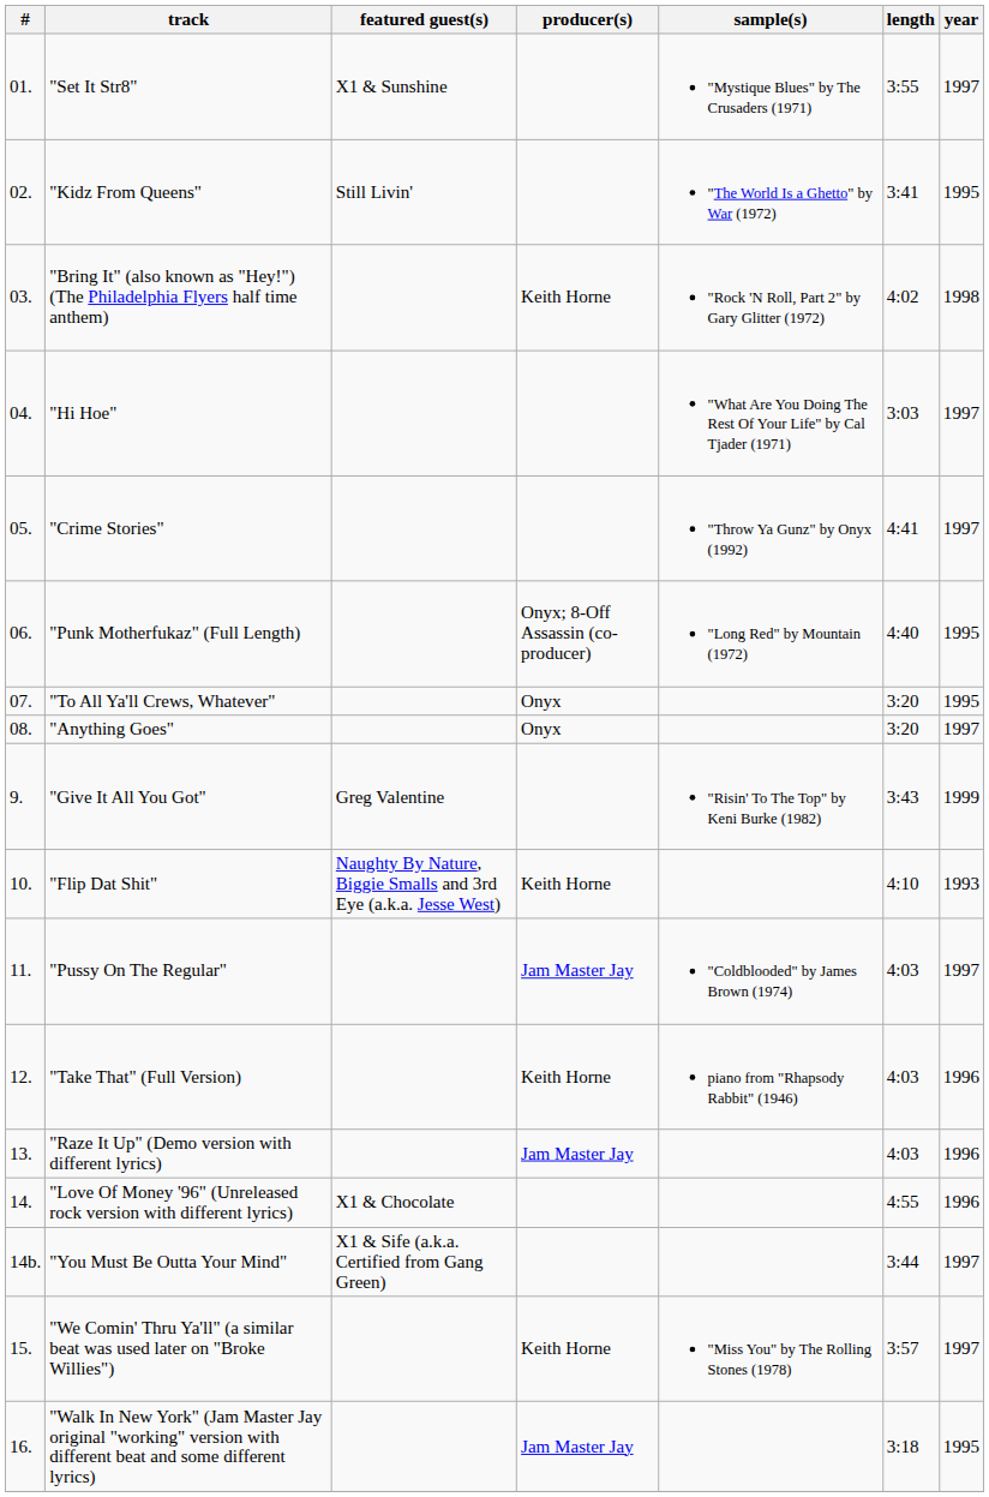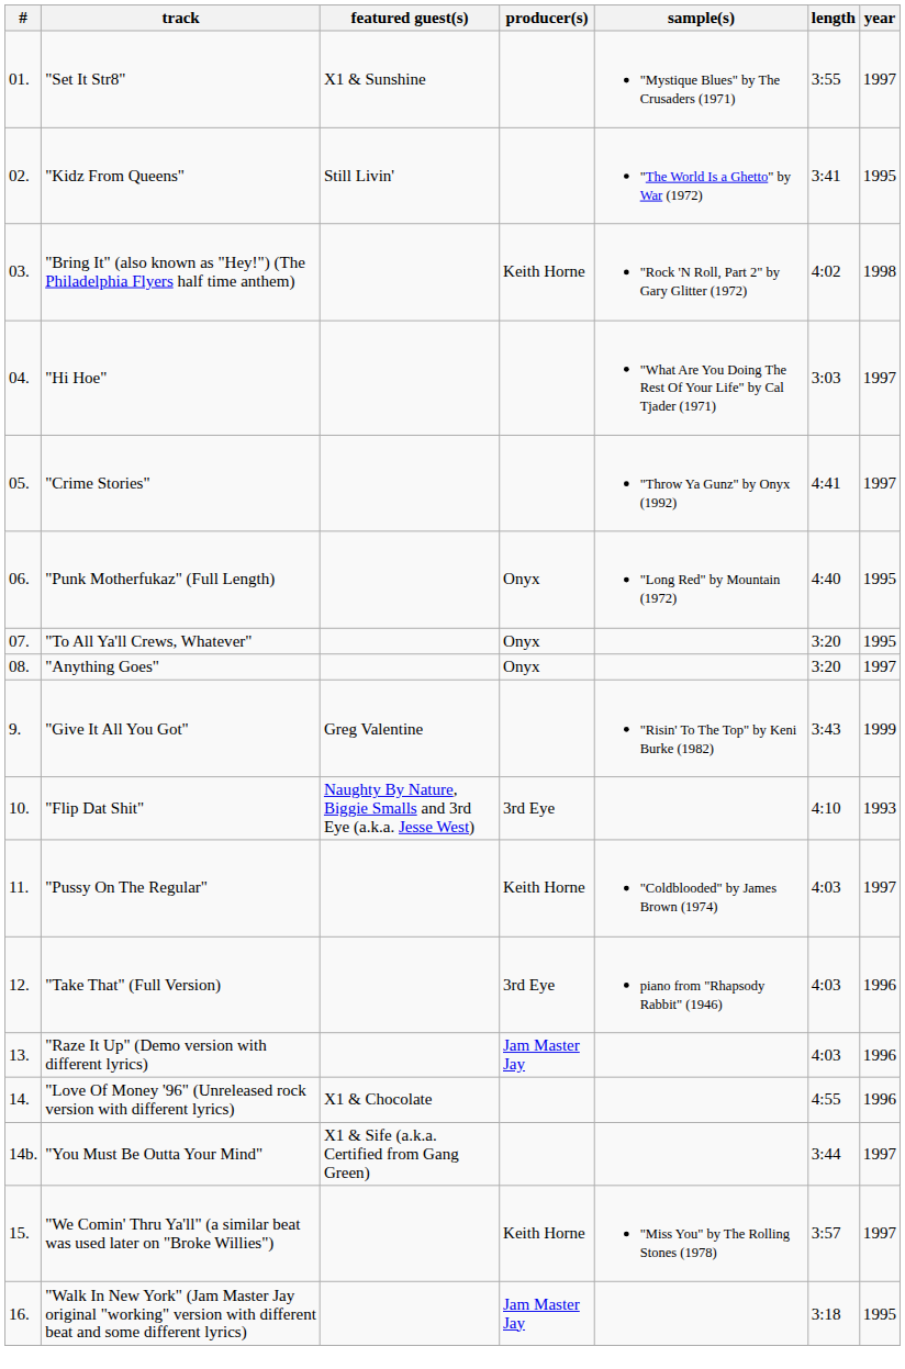 <table class="wikitable">
 <tr>
 <th>#</th>
 <th>track</th>
 <th>featured guest(s)</th>
 <th>producer(s)</th>
 <th>sample(s)</th>
 <th>length</th>
 <th>year</th>
 </tr>
 <tr>
 <td>01.</td>
 <td>"Set It Str8"</td>
 <td>X1 & Sunshine</td>
 <td></td>
 <td><br><ul><li><small>"Mystique Blues" by The Crusaders (1971)</small></li></ul></td>
 <td>3:55</td>
 <td>1997</td>
 </tr>
 <tr>
 <td>02.</td>
 <td>"Kidz From Queens"</td>
 <td>Still Livin'</td>
 <td></td>
 <td><br><ul><li><small>"<a href='#'>The World Is a Ghetto</a>" by <a href='#'>War</a> (1972)</small></li></ul></td>
 <td>3:41</td>
 <td>1995</td>
 </tr>
 <tr>
 <td>03.</td>
 <td>"Bring It" (also known as "Hey!") (The <a href='#'>Philadelphia Flyers</a> half time anthem)</td>
 <td></td>
 <td>Keith Horne</td>
 <td><br><ul><li><small>"Rock 'N Roll, Part 2" by Gary Glitter (1972)</small></li></ul></td>
 <td>4:02</td>
 <td>1998</td>
 </tr>
 <tr>
 <td>04.</td>
 <td>"Hi Hoe"</td>
 <td></td>
 <td></td>
 <td><br><ul><li><small>"What Are You Doing The Rest Of Your Life" by Cal Tjader (1971)</small></li></ul></td>
 <td>3:03</td>
 <td>1997</td>
 </tr>
 <tr>
 <td>05.</td>
 <td>"Crime Stories"</td>
 <td></td>
 <td></td>
 <td><br><ul><li><small>"Throw Ya Gunz" by Onyx (1992)</small></li></ul></td>
 <td>4:41</td>
 <td>1997</td>
 </tr>
 <tr>
 <td>06.</td>
 <td>"Punk Motherfukaz" (Full Length)</td>
 <td></td>
-<td>Onyx; 8-Off Assassin (co-producer)</td>
+<td>Onyx</td>
 <td><br><ul><li><small>"Long Red" by Mountain (1972)</small></li></ul></td>
 <td>4:40</td>
 <td>1995</td>
 </tr>
 <tr>
 <td>07.</td>
 <td>"To All Ya'll Crews, Whatever"</td>
 <td></td>
 <td>Onyx</td>
 <td></td>
 <td>3:20</td>
 <td>1995</td>
 </tr>
 <tr>
 <td>08.</td>
 <td>"Anything Goes"</td>
 <td></td>
 <td>Onyx</td>
 <td></td>
 <td>3:20</td>
 <td>1997</td>
 </tr>
 <tr>
 <td>9.</td>
 <td>"Give It All You Got"</td>
 <td>Greg Valentine</td>
 <td></td>
 <td><br><ul><li><small>"Risin' To The Top" by Keni Burke (1982)</small></li></ul></td>
 <td>3:43</td>
 <td>1999</td>
 </tr>
 <tr>
 <td>10.</td>
 <td>"Flip Dat Shit"</td>
 <td><a href='#'>Naughty By Nature</a>, <a href='#'>Biggie Smalls</a> and 3rd Eye (a.k.a. <a href='#'>Jesse West</a>)</td>
-<td>Keith Horne</td>
+<td>3rd Eye</td>
 <td></td>
 <td>4:10</td>
 <td>1993</td>
 </tr>
 <tr>
 <td>11.</td>
 <td>"Pussy On The Regular"</td>
 <td></td>
-<td><a href='#'>Jam Master Jay</a></td>
+<td>Keith Horne</td>
 <td><br><ul><li><small>"Coldblooded" by James Brown (1974)</small></li></ul></td>
 <td>4:03</td>
 <td>1997</td>
 </tr>
 <tr>
 <td>12.</td>
 <td>"Take That" (Full Version)</td>
 <td></td>
-<td>Keith Horne</td>
+<td>3rd Eye</td>
 <td><br><ul><li><small>piano from "Rhapsody Rabbit" (1946)</small></li></ul></td>
 <td>4:03</td>
 <td>1996</td>
 </tr>
 <tr>
 <td>13.</td>
 <td>"Raze It Up" (Demo version with different lyrics)</td>
 <td></td>
 <td><a href='#'>Jam Master Jay</a></td>
 <td></td>
 <td>4:03</td>
 <td>1996</td>
 </tr>
 <tr>
 <td>14.</td>
 <td>"Love Of Money '96" (Unreleased rock version with different lyrics)</td>
 <td>X1 & Chocolate</td>
 <td></td>
 <td></td>
 <td>4:55</td>
 <td>1996</td>
 </tr>
 <tr>
 <td>14b.</td>
 <td>"You Must Be Outta Your Mind"</td>
 <td>X1 & Sife (a.k.a. Certified from Gang Green)</td>
 <td></td>
 <td><small></small></td>
 <td>3:44</td>
 <td>1997</td>
 </tr>
 <tr>
 <td>15.</td>
 <td>"We Comin' Thru Ya'll" (a similar beat was used later on "Broke Willies")</td>
 <td></td>
 <td>Keith Horne</td>
 <td><br><ul><li><small>"Miss You" by The Rolling Stones (1978)</small></li></ul></td>
 <td>3:57</td>
 <td>1997</td>
 </tr>
 <tr>
 <td>16.</td>
 <td>"Walk In New York" (Jam Master Jay original "working" version with different beat and some different lyrics)</td>
 <td></td>
 <td><a href='#'>Jam Master Jay</a></td>
 <td><small></small></td>
 <td>3:18</td>
 <td>1995</td>
 </tr>
 <tr>
 </tr>
 </table>
